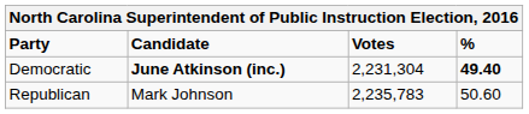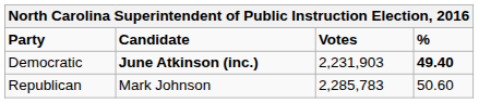 <table class="wikitable">
 <tr>
 <th colspan="4">North Carolina Superintendent of Public Instruction Election, 2016</th>
 </tr>
 <tr>
 <td><strong>Party</strong></td>
 <td><strong>Candidate</strong></td>
 <td><strong>Votes</strong></td>
 <td><strong>%</strong></td>
 </tr>
 <tr>
 <td>Democratic</td>
 <td><strong>June Atkinson (inc.)</strong></td>
-<td>2,231,304</td>
+<td>2,231,903</td>
 <td><strong>49.40</strong></td>
 </tr>
 <tr>
 <td>Republican</td>
 <td>Mark Johnson</td>
-<td>2,235,783</td>
+<td>2,285,783</td>
 <td>50.60</td>
 </tr>
 </table>
